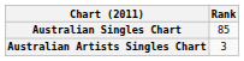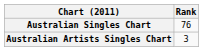 <table class="wikitable sortable plainrowheaders">
 <tr>
 <th scope="col">Chart (2011)</th>
 <th scope="col">Rank</th>
 </tr>
 <tr>
 <th scope="row">Australian Singles Chart</th>
-<td style="text-align:center;">85</td>
+<td style="text-align:center;">76</td>
 </tr>
 <tr>
 <th scope="row">Australian Artists Singles Chart</th>
 <td style="text-align:center;">3</td>
 </tr>
 </table>
